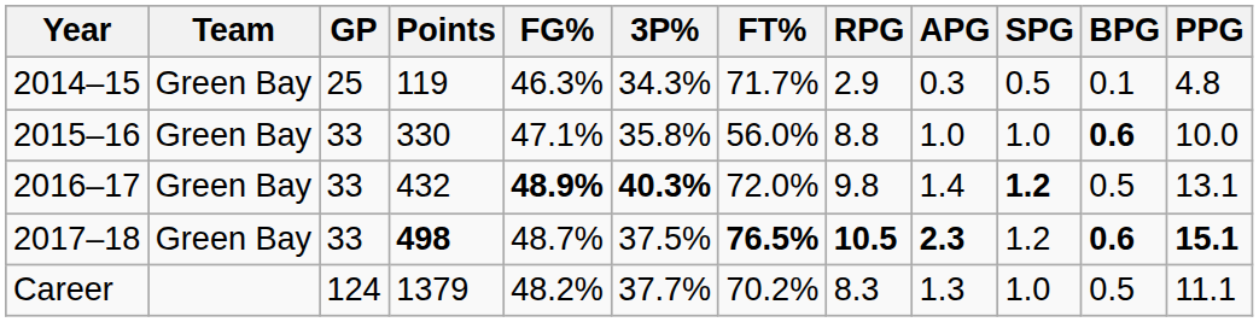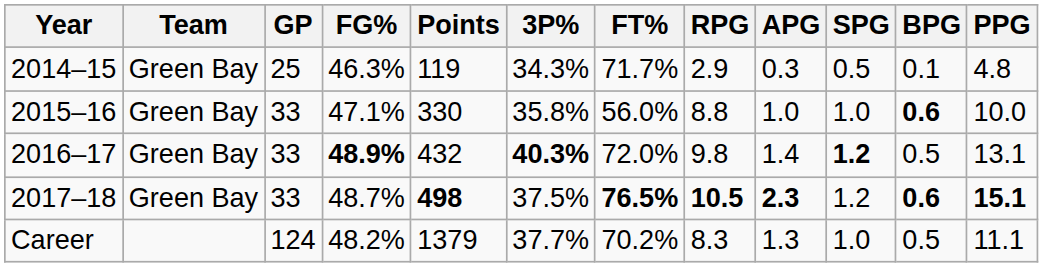 <table class="wikitable">
 <tr>
 <th>Year</th>
 <th>Team</th>
 <th>GP</th>
+<th>FG%</th>
 <th>Points</th>
-<th>FG%</th>
 <th>3P%</th>
 <th>FT%</th>
 <th>RPG</th>
 <th>APG</th>
 <th>SPG</th>
 <th>BPG</th>
 <th>PPG</th>
 </tr>
 <tr>
 <td>2014–15</td>
 <td>Green Bay</td>
 <td>25</td>
+<td>46.3%</td>
 <td>119</td>
-<td>46.3%</td>
 <td>34.3%</td>
 <td>71.7%</td>
 <td>2.9</td>
 <td>0.3</td>
 <td>0.5</td>
 <td>0.1</td>
 <td>4.8</td>
 </tr>
 <tr>
 <td>2015–16</td>
 <td>Green Bay</td>
 <td>33</td>
+<td>47.1%</td>
 <td>330</td>
-<td>47.1%</td>
 <td>35.8%</td>
 <td>56.0%</td>
 <td>8.8</td>
 <td>1.0</td>
 <td>1.0</td>
 <td><strong>0.6</strong></td>
 <td>10.0</td>
 </tr>
 <tr>
 <td>2016–17</td>
 <td>Green Bay</td>
 <td>33</td>
+<td><strong>48.9%</strong></td>
 <td>432</td>
-<td><strong>48.9%</strong></td>
 <td><strong>40.3%</strong></td>
 <td>72.0%</td>
 <td>9.8</td>
 <td>1.4</td>
 <td><strong>1.2</strong></td>
 <td>0.5</td>
 <td>13.1</td>
 </tr>
 <tr>
 <td>2017–18</td>
 <td>Green Bay</td>
 <td>33</td>
+<td>48.7%</td>
 <td><strong>498</strong></td>
-<td>48.7%</td>
 <td>37.5%</td>
 <td><strong>76.5%</strong></td>
 <td><strong>10.5</strong></td>
 <td><strong>2.3</strong></td>
 <td>1.2</td>
 <td><strong>0.6</strong></td>
 <td><strong>15.1</strong></td>
 </tr>
 <tr>
 <td>Career</td>
 <td></td>
 <td>124</td>
+<td>48.2%</td>
 <td>1379</td>
-<td>48.2%</td>
 <td>37.7%</td>
 <td>70.2%</td>
 <td>8.3</td>
 <td>1.3</td>
 <td>1.0</td>
 <td>0.5</td>
 <td>11.1</td>
 </tr>
 </table>
